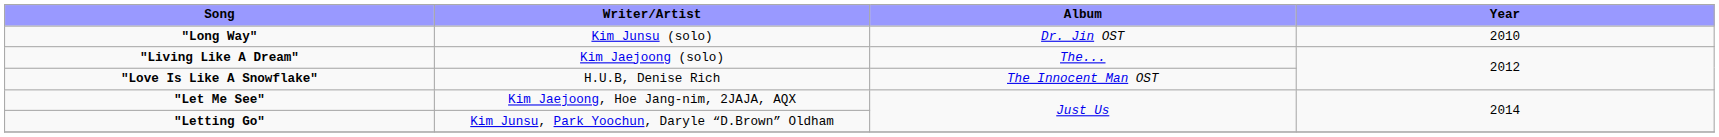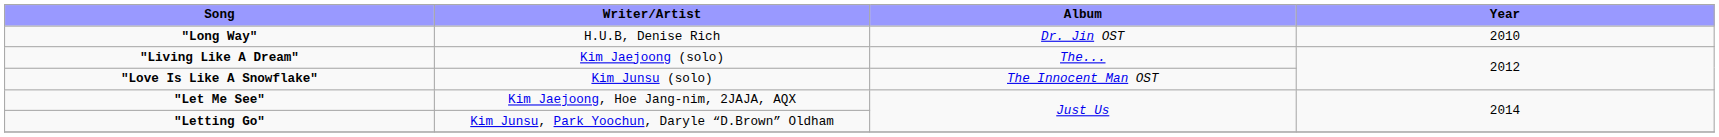 <table class="wikitable" style="margin:0.5em auto; clear:both; font-size:.9em; text-align:center; width:100%">
 <tr>
 <th width="500" style="background: #99F;">Song</th>
 <th width="500" style="background: #99F;">Writer/Artist</th>
 <th width="500" style="background: #99F;">Album</th>
 <th width="500" style="background: #99F;">Year</th>
 </tr>
 <tr>
 <td><strong>"Long Way"</strong></td>
-<td><a href='#'>Kim Junsu</a> (solo)</td>
+<td>H.U.B, Denise Rich</td>
 <td><em><a href='#'>Dr. Jin</a> OST</em></td>
 <td>2010</td>
 </tr>
 <tr>
 <td><strong>"Living Like A Dream"</strong></td>
 <td><a href='#'>Kim Jaejoong</a> (solo)</td>
 <td><em><a href='#'>The...</a></em></td>
 <td rowspan=2>2012</td>
 </tr>
 <tr>
 <td><strong>"Love Is Like A Snowflake"</strong></td>
-<td>H.U.B, Denise Rich</td>
+<td><a href='#'>Kim Junsu</a> (solo)</td>
 <td><em><a href='#'>The Innocent Man</a> OST</em></td>
 </tr>
 <tr>
 <td><strong>"Let Me See"</strong></td>
 <td><a href='#'>Kim Jaejoong</a>, Hoe Jang-nim, 2JAJA, AQX</td>
 <td rowspan=2><em><a href='#'>Just Us</a></em></td>
 <td rowspan=2>2014</td>
 </tr>
 <tr>
 <td><strong>"Letting Go"</strong></td>
 <td><a href='#'>Kim Junsu</a>, <a href='#'>Park Yoochun</a>, Daryle “D.Brown” Oldham</td>
 </tr>
 <tr>
 </tr>
 </table>
